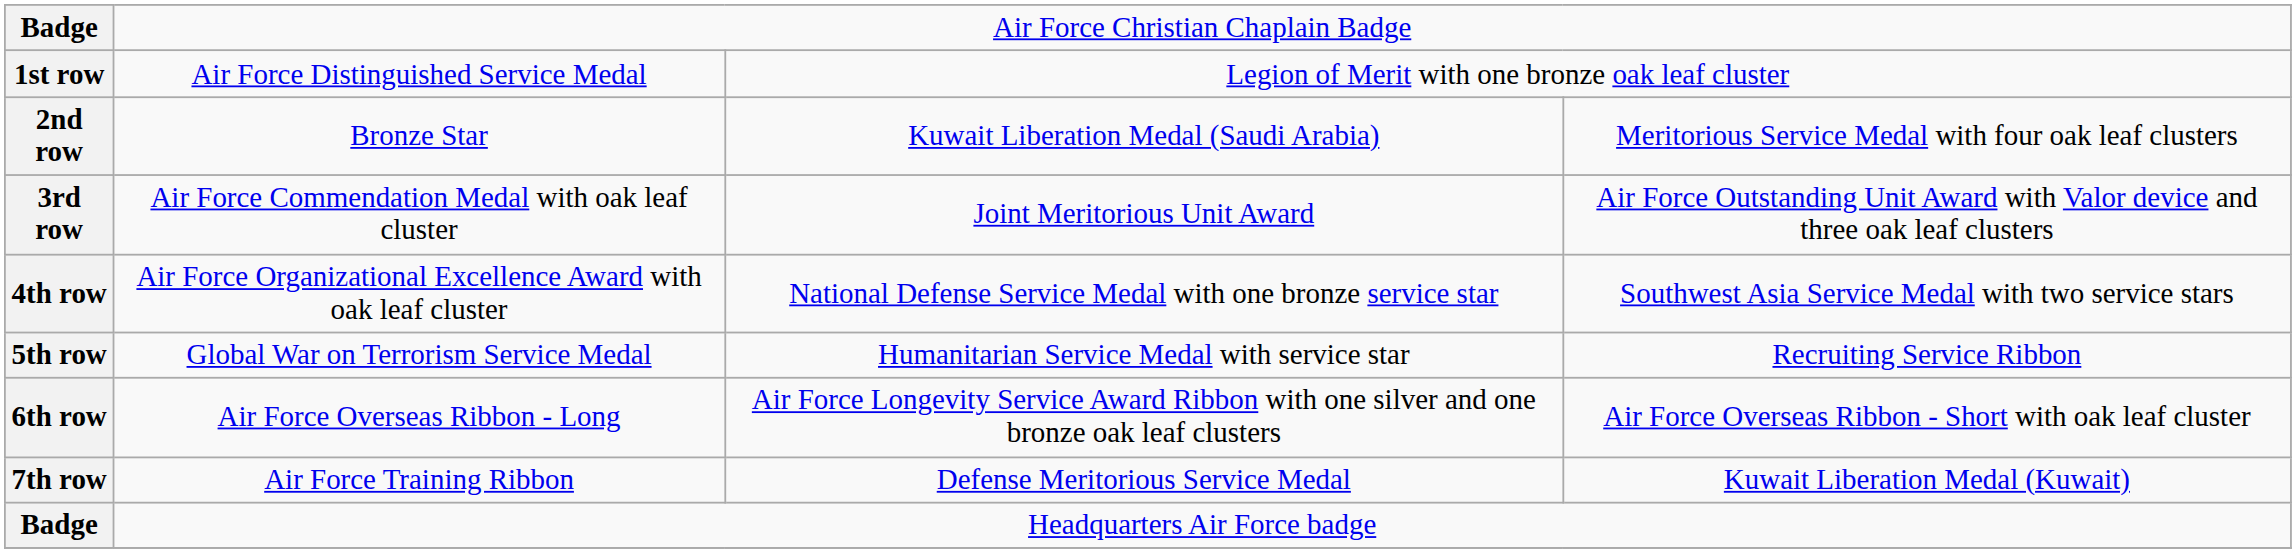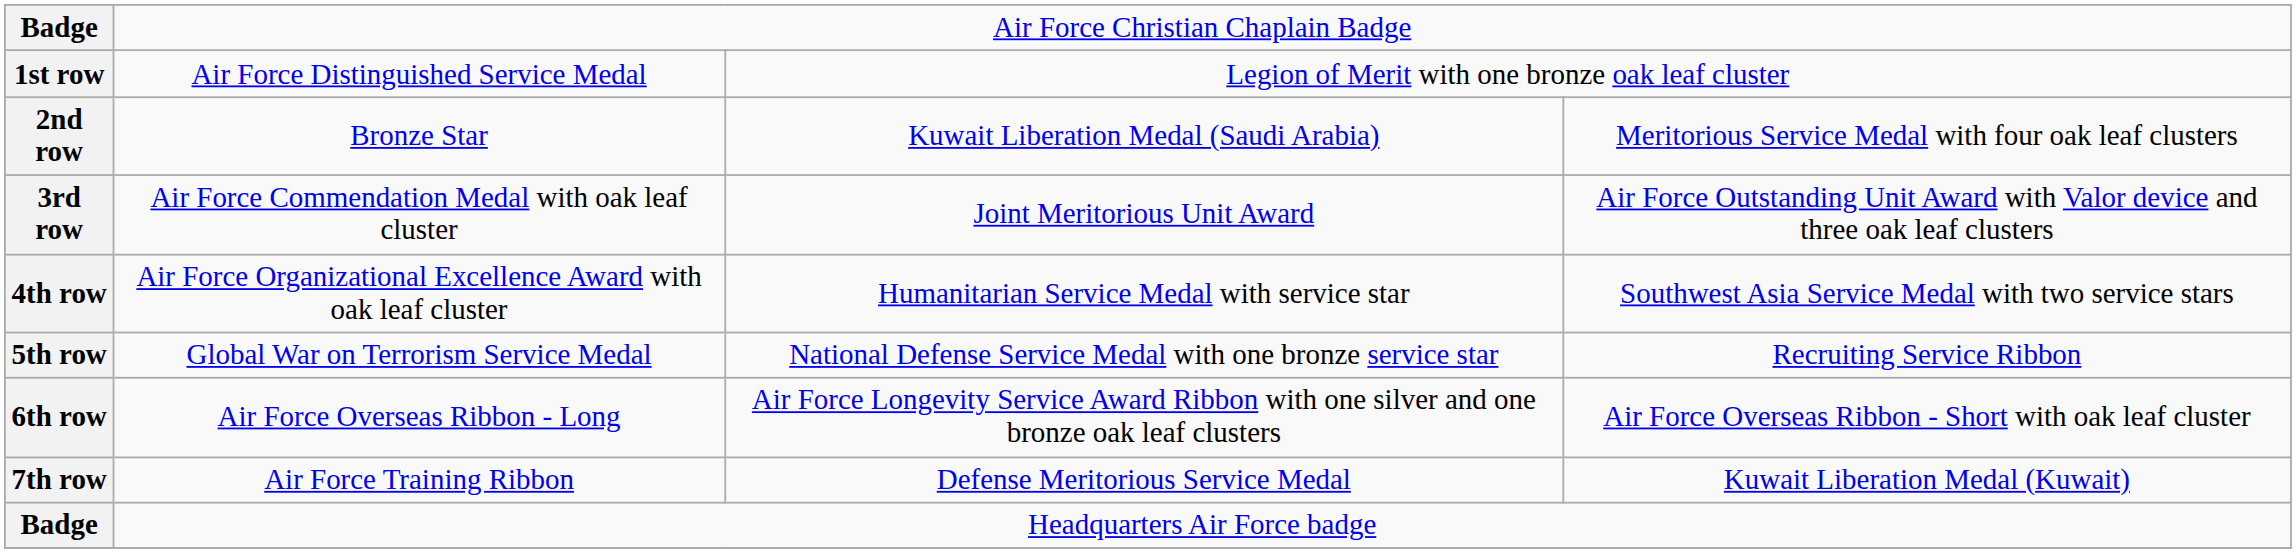 <table class="wikitable" style="margin:1em auto; text-align:center;">
 <tr>
 <th>Badge</th>
 <td colspan="3"><a href='#'>Air Force Christian Chaplain Badge</a></td>
 </tr>
 <tr>
 <th>1st row</th>
 <td colspan="1"><a href='#'>Air Force Distinguished Service Medal</a></td>
 <td colspan="2"><a href='#'>Legion of Merit</a> with one bronze <a href='#'>oak leaf cluster</a></td>
 </tr>
 <tr>
 <th>2nd row</th>
 <td><a href='#'>Bronze Star</a></td>
 <td><a href='#'>Kuwait Liberation Medal (Saudi Arabia)</a></td>
 <td><a href='#'>Meritorious Service Medal</a> with four oak leaf clusters</td>
 </tr>
 <tr>
 <th>3rd row</th>
 <td><a href='#'>Air Force Commendation Medal</a> with oak leaf cluster</td>
 <td><a href='#'>Joint Meritorious Unit Award</a></td>
 <td><a href='#'>Air Force Outstanding Unit Award</a> with <a href='#'>Valor device</a> and three oak leaf clusters</td>
 </tr>
 <tr>
 <th>4th row</th>
 <td><a href='#'>Air Force Organizational Excellence Award</a> with oak leaf cluster</td>
-<td><a href='#'>National Defense Service Medal</a> with one bronze <a href='#'>service star</a></td>
+<td><a href='#'>Humanitarian Service Medal</a> with service star</td>
 <td><a href='#'>Southwest Asia Service Medal</a> with two service stars</td>
 </tr>
 <tr>
 <th>5th row</th>
 <td><a href='#'>Global War on Terrorism Service Medal</a></td>
-<td><a href='#'>Humanitarian Service Medal</a> with service star</td>
+<td><a href='#'>National Defense Service Medal</a> with one bronze <a href='#'>service star</a></td>
 <td><a href='#'>Recruiting Service Ribbon</a></td>
 </tr>
 <tr>
 <th>6th row</th>
 <td><a href='#'>Air Force Overseas Ribbon - Long</a></td>
 <td><a href='#'>Air Force Longevity Service Award Ribbon</a> with one silver and one bronze oak leaf clusters</td>
 <td><a href='#'>Air Force Overseas Ribbon - Short</a> with oak leaf cluster</td>
 </tr>
 <tr>
 <th>7th row</th>
 <td><a href='#'>Air Force Training Ribbon</a></td>
 <td><a href='#'>Defense Meritorious Service Medal</a></td>
 <td><a href='#'>Kuwait Liberation Medal (Kuwait)</a></td>
 </tr>
 <tr>
 <th>Badge</th>
 <td colspan="3"><a href='#'>Headquarters Air Force badge</a></td>
 </tr>
 <tr>
 </tr>
 </table>
